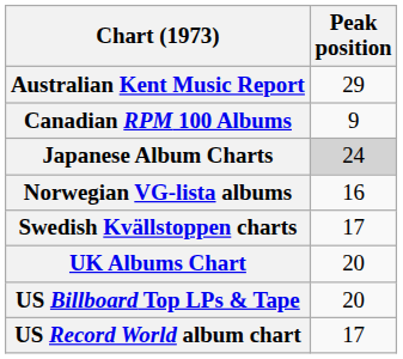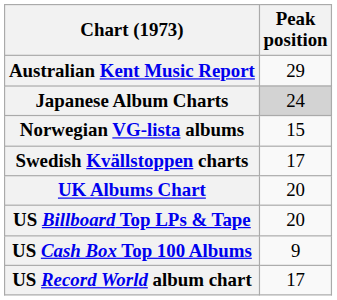 <table class="wikitable sortable plainrowheaders">
 <tr>
 <th>Chart (1973)</th>
 <th>Peak<br>position</th>
 </tr>
 <tr>
 <th scope="row">Australian <a href='#'>Kent Music Report</a></th>
 <td style="text-align:center;">29</td>
 </tr>
 <tr>
-<th scope="row">Canadian <a href='#'><em>RPM</em> 100 Albums</a></th>
-<td align="center">9</td>
-</tr>
-<tr>
 <th scope="row">Japanese Album Charts</th>
 <td align="center" style="background: lightgrey;">24</td>
 </tr>
 <tr>
 <th scope="row">Norwegian <a href='#'>VG-lista</a> albums</th>
-<td align="center">16</td>
+<td align="center">15</td>
 </tr>
 <tr>
 <th scope="row">Swedish <a href='#'>Kvällstoppen</a> charts</th>
 <td align="center">17</td>
 </tr>
 <tr>
 <th scope="row"><a href='#'>UK Albums Chart</a></th>
 <td align="center">20</td>
 </tr>
 <tr>
 <th scope="row">US <a href='#'><em>Billboard</em> Top LPs & Tape</a></th>
 <td align="center">20</td>
 </tr>
 <tr>
+<th scope="row">US <a href='#'><em>Cash Box</em> Top 100 Albums</a></th>
+<td align="center">9</td>
+</tr>
+<tr>
 <th scope="row">US <em><a href='#'>Record World</a></em> album chart</th>
 <td align="center">17</td>
 </tr>
 </table>
